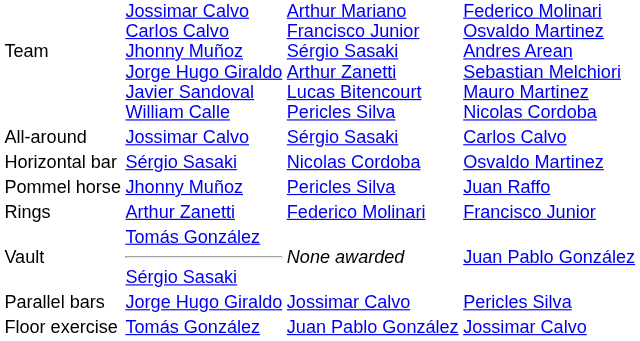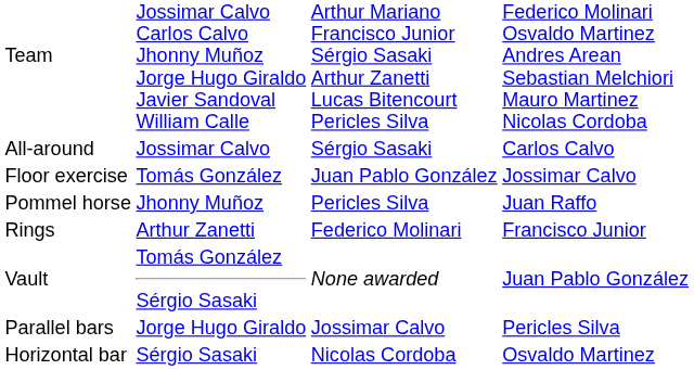 <table>
 <tr>
 <td>Team <br></td>
 <td><strong><em></em></strong><br><a href='#'>Jossimar Calvo</a><br><a href='#'>Carlos Calvo</a><br><a href='#'>Jhonny Muñoz</a><br><a href='#'>Jorge Hugo Giraldo</a><br><a href='#'>Javier Sandoval</a><br><a href='#'>William Calle</a></td>
 <td><strong><em></em></strong><br><a href='#'>Arthur Mariano</a><br><a href='#'>Francisco Junior</a><br><a href='#'>Sérgio Sasaki</a><br><a href='#'>Arthur Zanetti</a><br><a href='#'>Lucas Bitencourt</a><br><a href='#'>Pericles Silva</a></td>
 <td><strong><em></em></strong><br><a href='#'>Federico Molinari</a><br><a href='#'>Osvaldo Martinez</a><br><a href='#'>Andres Arean</a><br><a href='#'>Sebastian Melchiori</a><br><a href='#'>Mauro Martinez</a><br><a href='#'>Nicolas Cordoba</a></td>
 </tr>
 <tr>
 <td>All-around <br></td>
 <td><a href='#'>Jossimar Calvo</a><br><em></em></td>
 <td><a href='#'>Sérgio Sasaki</a><br><em></em></td>
 <td><a href='#'>Carlos Calvo</a><br><em></em></td>
 </tr>
 <tr>
-<td>Horizontal bar <br></td>
-<td><a href='#'>Sérgio Sasaki</a><br><em></em></td>
-<td><a href='#'>Nicolas Cordoba</a><br><em></em></td>
-<td><a href='#'>Osvaldo Martinez</a><br><em></em></td>
+<td>Floor exercise <br></td>
+<td><a href='#'>Tomás González</a><br><em></em></td>
+<td><a href='#'>Juan Pablo González</a><br><em></em></td>
+<td><a href='#'>Jossimar Calvo</a><br><em></em></td>
 </tr>
 <tr>
 <td>Pommel horse <br></td>
 <td><a href='#'>Jhonny Muñoz</a><br><em></em></td>
 <td><a href='#'>Pericles Silva</a><br><em></em></td>
 <td><a href='#'>Juan Raffo</a><br><em></em></td>
 </tr>
 <tr>
 <td>Rings <br></td>
 <td><a href='#'>Arthur Zanetti</a><br><em></em></td>
 <td><a href='#'>Federico Molinari</a><br><em></em></td>
 <td><a href='#'>Francisco Junior</a><br><em></em></td>
 </tr>
 <tr>
 <td>Vault <br></td>
 <td><a href='#'>Tomás González</a><br><em></em><hr><a href='#'>Sérgio Sasaki</a><br><em></em></td>
 <td><em>None awarded</em></td>
 <td><a href='#'>Juan Pablo González</a><br><em></em></td>
 </tr>
 <tr>
 <td>Parallel bars <br></td>
 <td><a href='#'>Jorge Hugo Giraldo</a><br><em></em></td>
 <td><a href='#'>Jossimar Calvo</a><br><em></em></td>
 <td><a href='#'>Pericles Silva</a><br><em></em></td>
 </tr>
 <tr>
-<td>Floor exercise <br></td>
-<td><a href='#'>Tomás González</a><br><em></em></td>
-<td><a href='#'>Juan Pablo González</a><br><em></em></td>
-<td><a href='#'>Jossimar Calvo</a><br><em></em></td>
+<td>Horizontal bar <br></td>
+<td><a href='#'>Sérgio Sasaki</a><br><em></em></td>
+<td><a href='#'>Nicolas Cordoba</a><br><em></em></td>
+<td><a href='#'>Osvaldo Martinez</a><br><em></em></td>
 </tr>
 </table>
